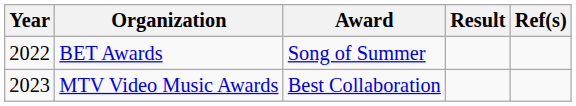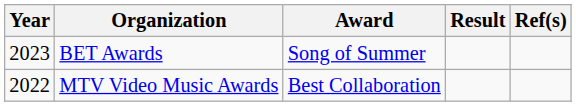 <table class="wikitable plainrowheaders">
 <tr align=center>
 <th scope="col">Year</th>
 <th scope="col">Organization</th>
 <th scope="col">Award</th>
 <th scope="col">Result</th>
 <th scope="col">Ref(s)</th>
 </tr>
 <tr>
-<td>2022</td>
+<td>2023</td>
 <td><a href='#'>BET Awards</a></td>
 <td><a href='#'>Song of Summer</a></td>
 <td></td>
 <td style="text-align:center;"></td>
 </tr>
 <tr>
-<td>2023</td>
+<td>2022</td>
 <td><a href='#'>MTV Video Music Awards</a></td>
 <td><a href='#'>Best Collaboration</a></td>
 <td></td>
 <td style="text-align:center;"></td>
 </tr>
 </table>
